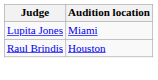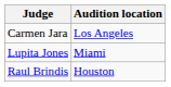 <table class="wikitable">
 <tr>
 <th>Judge</th>
 <th>Audition location</th>
+</tr>
+<tr>
+<td>Carmen Jara</td>
+<td><a href='#'>Los Angeles</a></td>
 </tr>
 <tr>
 <td><a href='#'>Lupita Jones</a></td>
 <td><a href='#'>Miami</a></td>
 </tr>
 <tr>
 <td><a href='#'>Raul Brindis</a></td>
 <td><a href='#'>Houston</a></td>
 </tr>
 </table>
